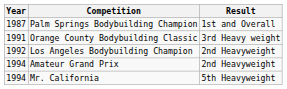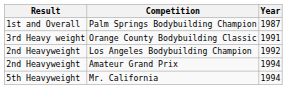 <table class="wikitable sortable">
 <tr>
+<th>Result</th>
+<th>Competition</th>
 <th>Year</th>
-<th>Competition</th>
-<th>Result</th>
 </tr>
 <tr>
+<td>1st and Overall</td>
+<td>Palm Springs Bodybuilding Champion</td>
 <td>1987</td>
-<td>Palm Springs Bodybuilding Champion</td>
-<td>1st and Overall</td>
 </tr>
 <tr>
+<td>3rd Heavy weight</td>
+<td>Orange County Bodybuilding Classic</td>
 <td>1991</td>
-<td>Orange County Bodybuilding Classic</td>
-<td>3rd Heavy weight</td>
 </tr>
 <tr>
+<td>2nd Heavyweight</td>
+<td>Los Angeles Bodybuilding Champion</td>
 <td>1992</td>
-<td>Los Angeles Bodybuilding Champion</td>
-<td>2nd Heavyweight</td>
 </tr>
 <tr>
+<td>2nd Heavyweight</td>
+<td>Amateur Grand Prix</td>
 <td>1994</td>
-<td>Amateur Grand Prix</td>
-<td>2nd Heavyweight</td>
 </tr>
 <tr>
+<td>5th Heavyweight</td>
+<td>Mr. California</td>
 <td>1994</td>
-<td>Mr. California</td>
-<td>5th Heavyweight</td>
 </tr>
 </table>
